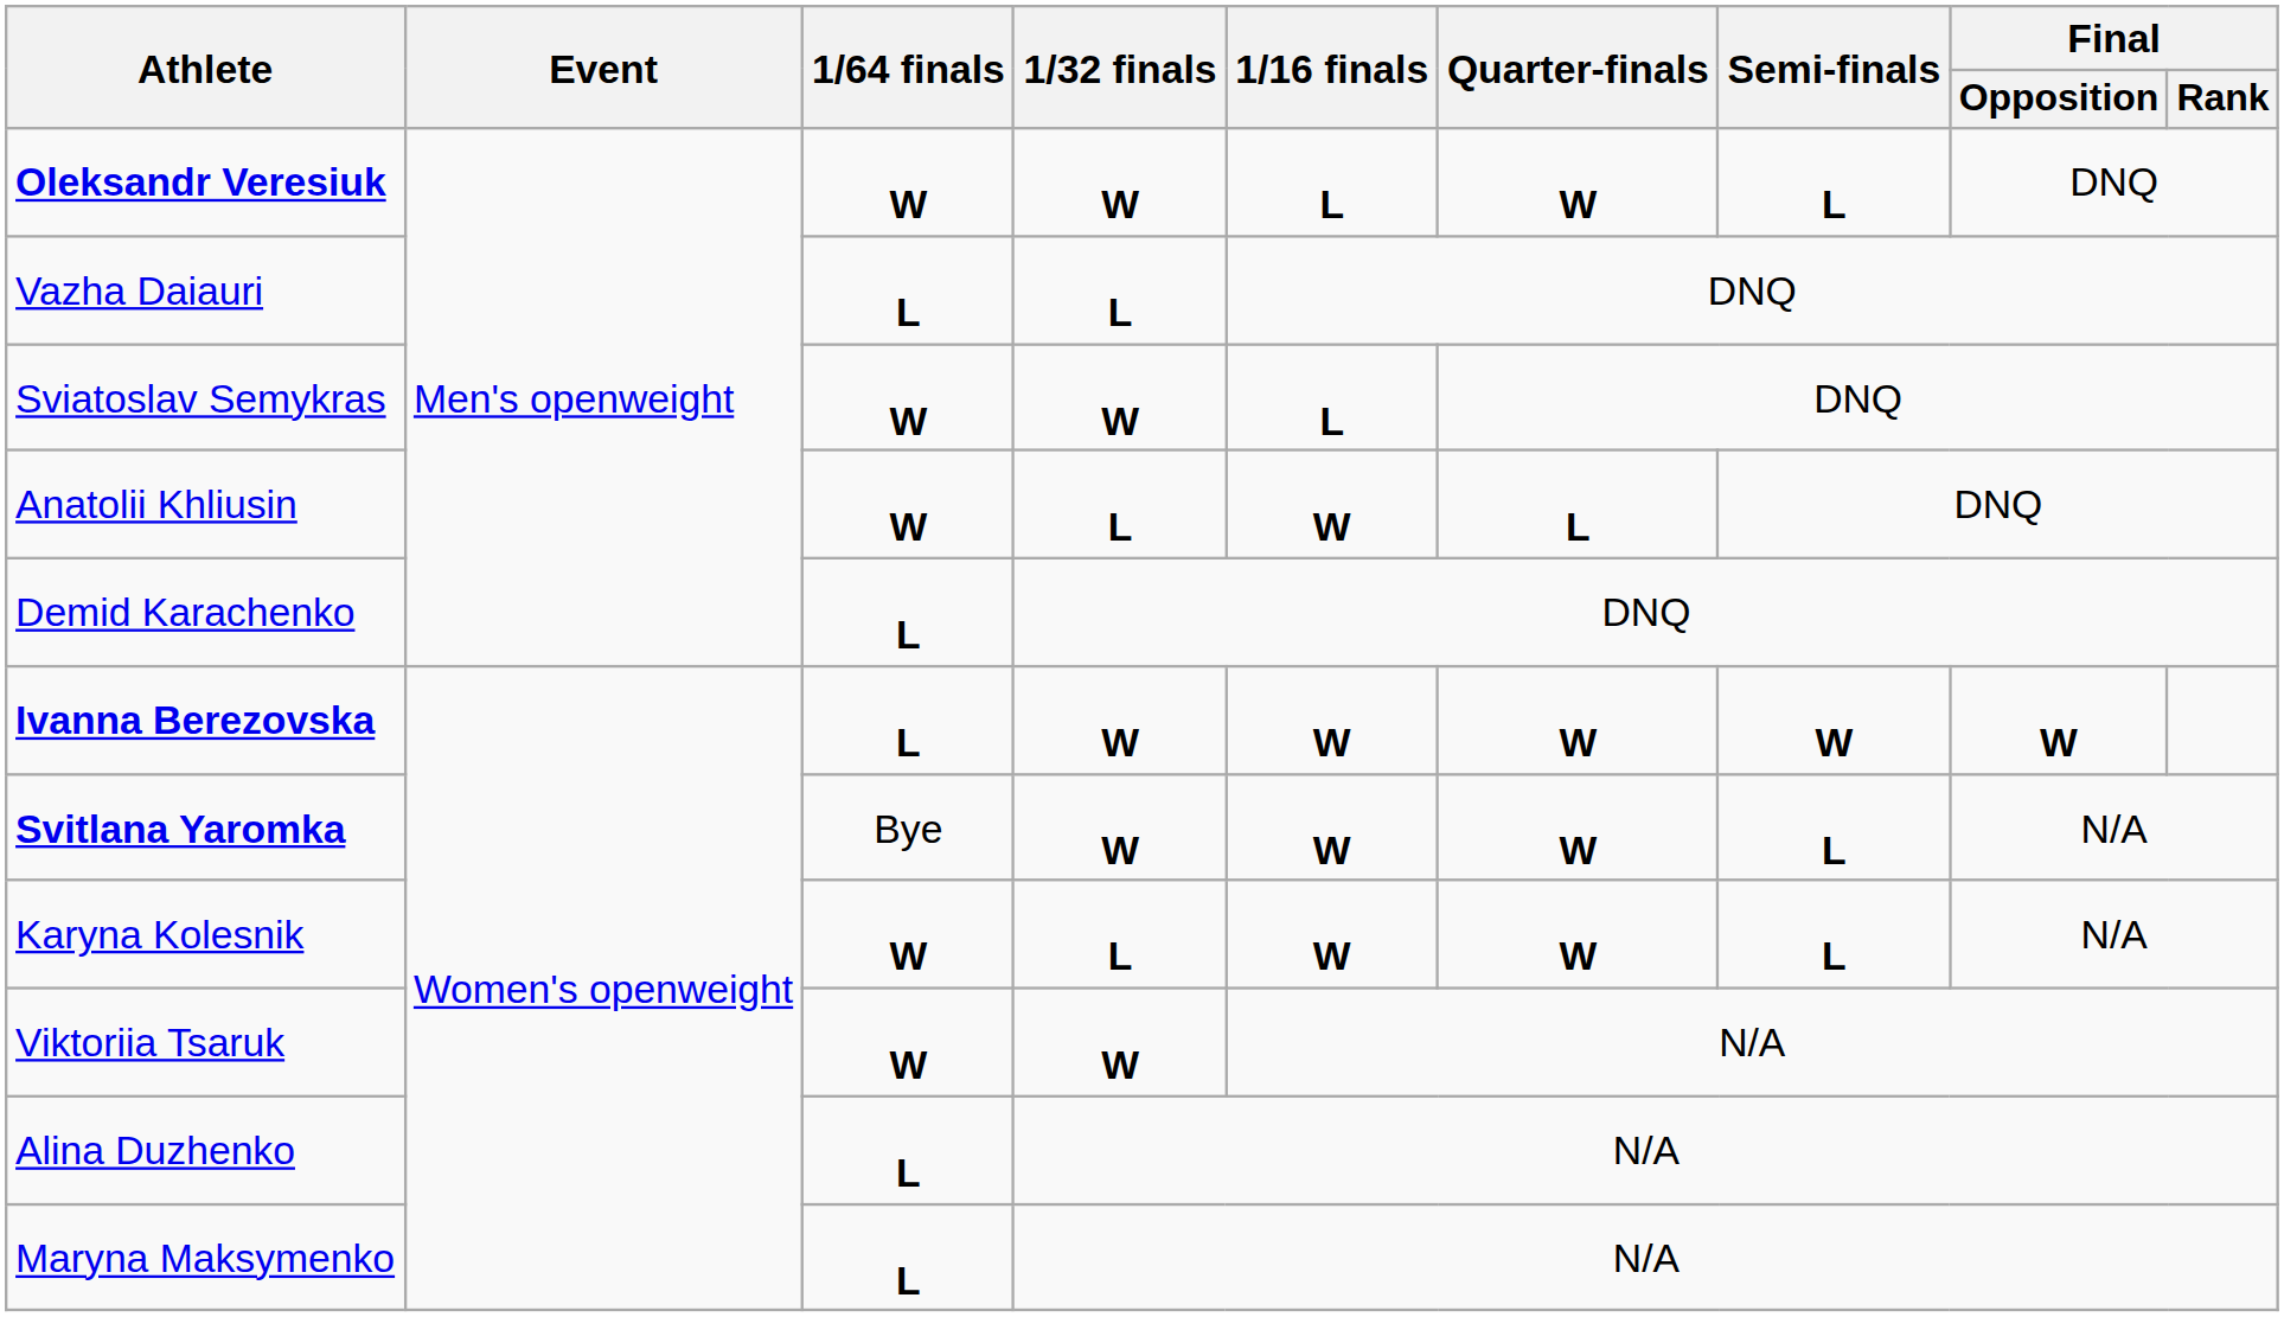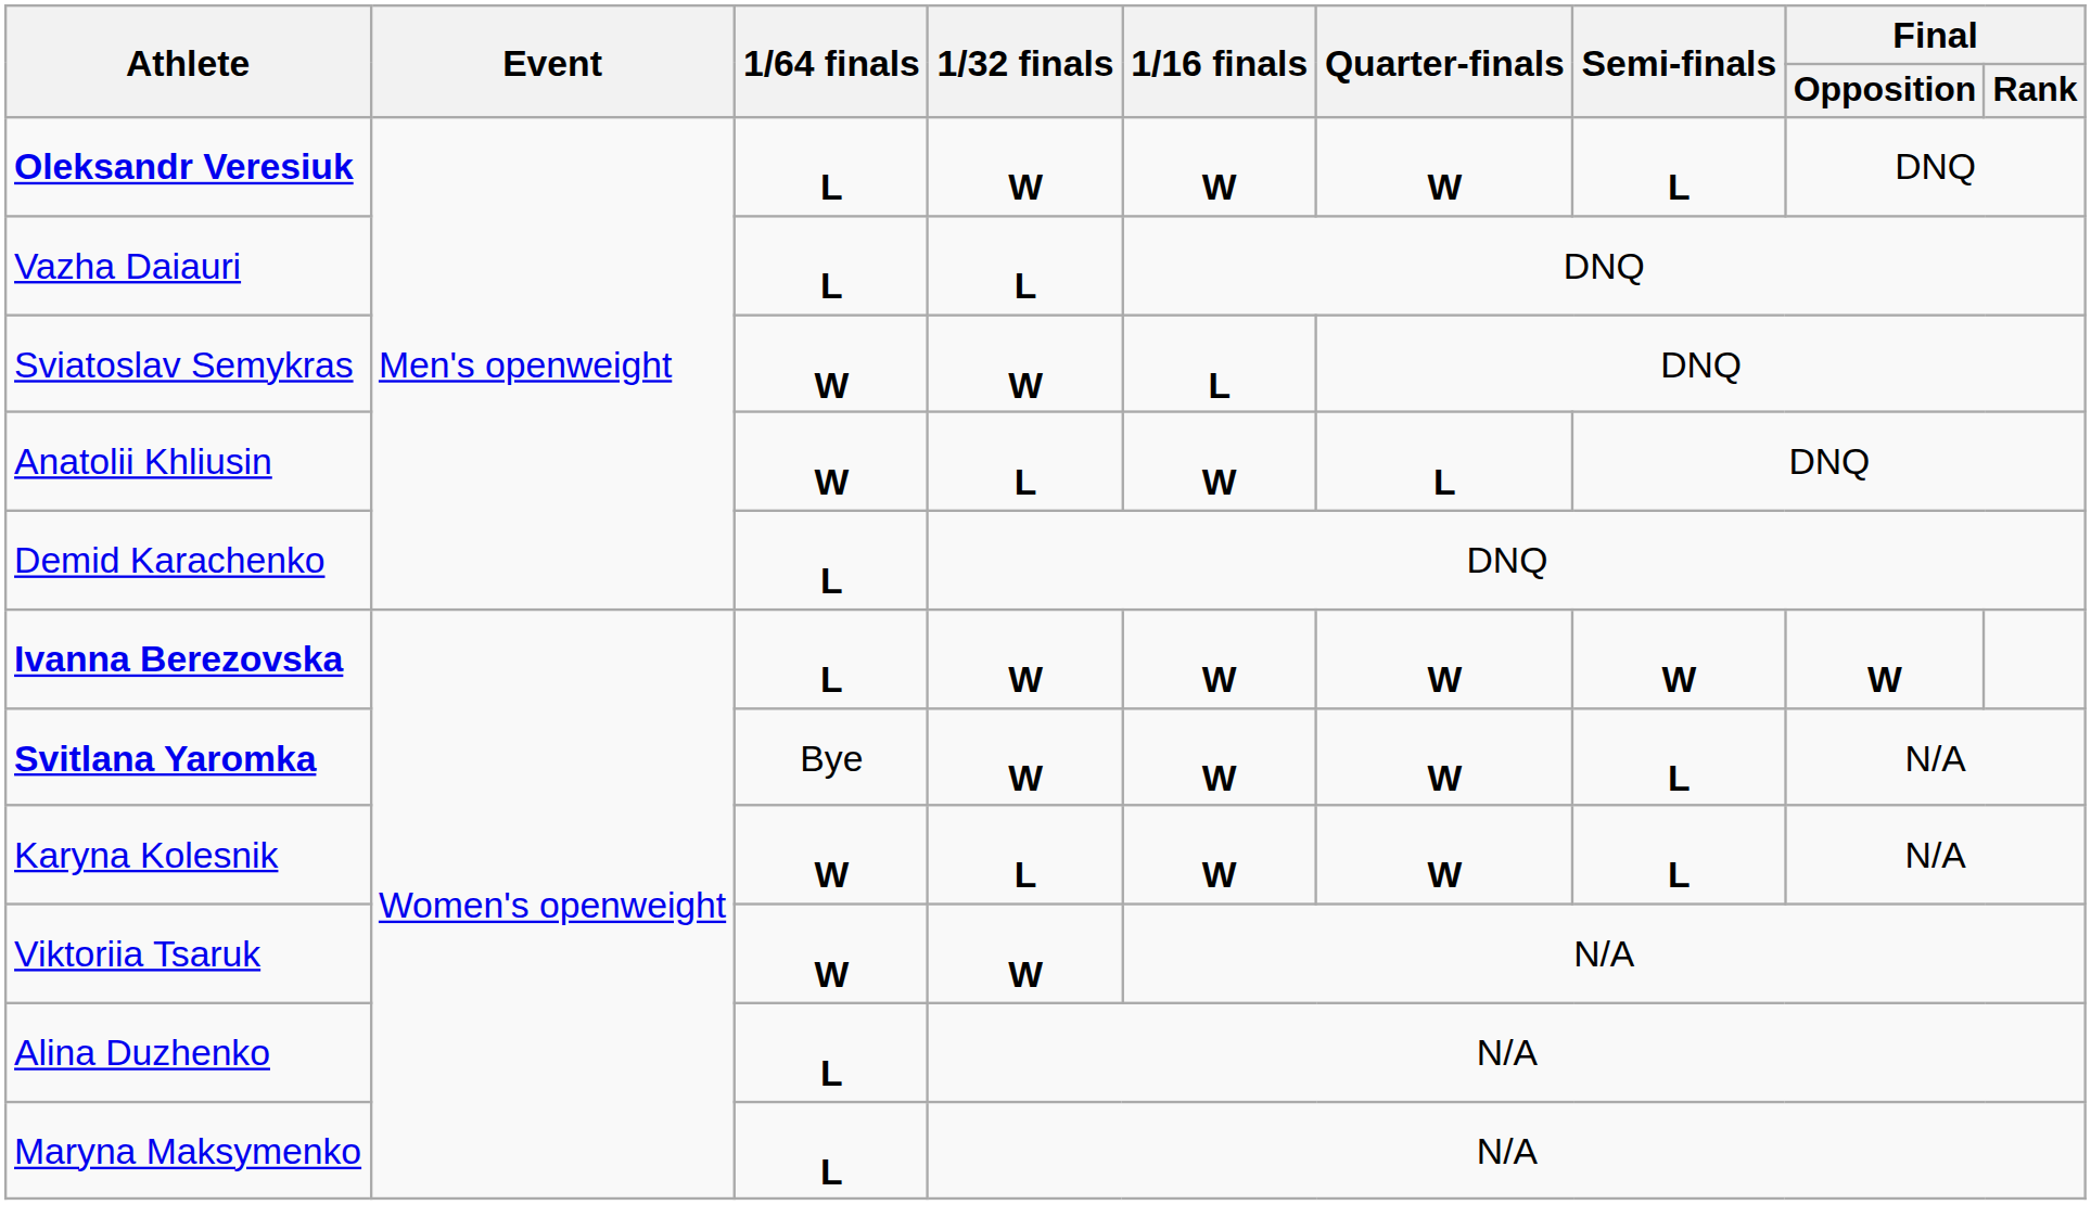 <table class="wikitable" style="font-size:90%">
 <tr>
 <th rowspan=2>Athlete</th>
 <th rowspan=2>Event</th>
 <th rowspan=2>1/64 finals</th>
 <th rowspan=2>1/32 finals</th>
 <th rowspan=2>1/16 finals</th>
 <th rowspan=2>Quarter-finals</th>
 <th rowspan=2>Semi-finals</th>
 <th colspan=2>Final</th>
 </tr>
 <tr style="font-size:95%">
 <th>Opposition</th>
 <th>Rank</th>
 </tr>
 <tr align=center>
 <td align=left><strong><a href='#'>Oleksandr Veresiuk</a></strong></td>
 <td align=left rowspan=5><a href='#'>Men's openweight</a></td>
+<td><br> <strong>L</strong></td>
 <td><br> <strong>W</strong></td>
 <td><br> <strong>W</strong></td>
-<td><br> <strong>L</strong></td>
 <td><br> <strong>W</strong></td>
 <td><br> <strong>L</strong></td>
 <td colspan=2>DNQ</td>
 </tr>
 <tr align=center>
 <td align=left><a href='#'>Vazha Daiauri</a></td>
 <td><br> <strong>L</strong></td>
 <td><br> <strong>L</strong></td>
 <td colspan=5>DNQ</td>
 </tr>
 <tr align=center>
 <td align=left><a href='#'>Sviatoslav Semykras</a></td>
 <td><br> <strong>W</strong></td>
 <td><br> <strong>W</strong></td>
 <td><br> <strong>L</strong></td>
 <td colspan=4>DNQ</td>
 </tr>
 <tr align=center>
 <td align=left><a href='#'>Anatolii Khliusin</a></td>
 <td><br> <strong>W</strong></td>
 <td><br> <strong>L</strong></td>
 <td><br> <strong>W</strong></td>
 <td><br> <strong>L</strong></td>
 <td colspan=3>DNQ</td>
 </tr>
 <tr align=center>
 <td align=left><a href='#'>Demid Karachenko</a></td>
 <td><br> <strong>L</strong></td>
 <td colspan=6>DNQ</td>
 </tr>
 <tr align=center>
 <td align=left><strong><a href='#'>Ivanna Berezovska</a></strong></td>
 <td align=left rowspan=6><a href='#'>Women's openweight</a></td>
 <td><br> <strong>L</strong></td>
 <td><br> <strong>W</strong></td>
 <td><br> <strong>W</strong></td>
 <td><br> <strong>W</strong></td>
 <td><br> <strong>W</strong></td>
 <td><br> <strong>W</strong></td>
 <td></td>
 </tr>
 <tr align=center>
 <td align=left><strong><a href='#'>Svitlana Yaromka</a></strong></td>
 <td>Bye</td>
 <td><br> <strong>W</strong></td>
 <td><br> <strong>W</strong></td>
 <td><br> <strong>W</strong></td>
 <td><br> <strong>L</strong></td>
 <td colspan=2>N/A</td>
 </tr>
 <tr align=center>
 <td align=left><a href='#'>Karyna Kolesnik</a></td>
 <td><br> <strong>W</strong></td>
 <td><br> <strong>L</strong></td>
 <td><br> <strong>W</strong></td>
 <td><br> <strong>W</strong></td>
 <td><br> <strong>L</strong></td>
 <td colspan=2>N/A</td>
 </tr>
 <tr align=center>
 <td align=left><a href='#'>Viktoriia Tsaruk</a></td>
 <td><br> <strong>W</strong></td>
 <td><br> <strong>W</strong></td>
 <td colspan=5>N/A</td>
 </tr>
 <tr align=center>
 <td align=left><a href='#'>Alina Duzhenko</a></td>
 <td><br> <strong>L</strong></td>
 <td colspan=6>N/A</td>
 </tr>
 <tr align=center>
 <td align=left><a href='#'>Maryna Maksymenko</a></td>
 <td><br> <strong>L</strong></td>
 <td colspan=6>N/A</td>
 </tr>
 </table>
